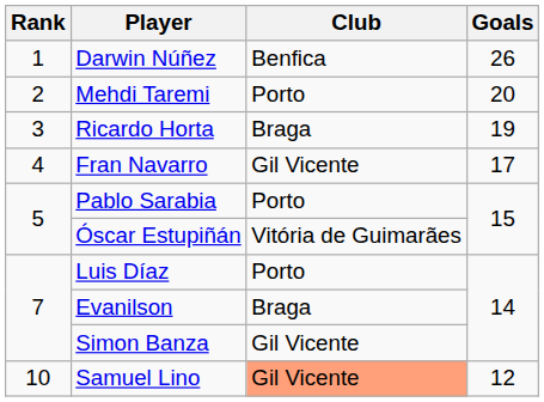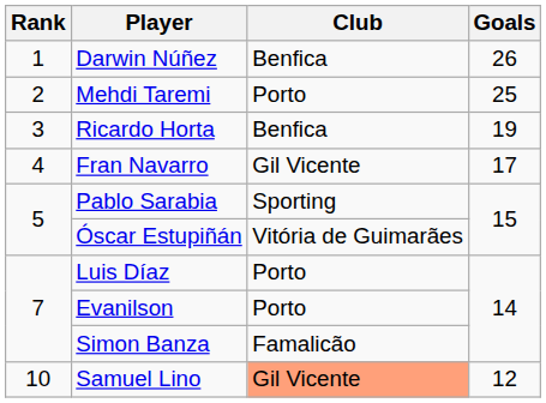 <table class="wikitable" style="text-align:center;">
 <tr>
 <th>Rank</th>
 <th>Player</th>
 <th>Club</th>
 <th>Goals</th>
 </tr>
 <tr>
 <td>1</td>
 <td align="left"> <a href='#'>Darwin Núñez</a></td>
 <td align="left">Benfica</td>
 <td>26</td>
 </tr>
 <tr>
 <td>2</td>
 <td align="left"> <a href='#'>Mehdi Taremi</a></td>
 <td align="left">Porto</td>
-<td>20</td>
+<td>25</td>
 </tr>
 <tr>
 <td>3</td>
 <td align="left"> <a href='#'>Ricardo Horta</a></td>
-<td align="left">Braga</td>
+<td align="left">Benfica</td>
 <td>19</td>
 </tr>
 <tr>
 <td>4</td>
 <td align="left"> <a href='#'>Fran Navarro</a></td>
 <td align="left">Gil Vicente</td>
 <td>17</td>
 </tr>
 <tr>
 <td rowspan="2">5</td>
 <td align="left"> <a href='#'>Pablo Sarabia</a></td>
-<td align="left">Porto</td>
+<td align="left">Sporting</td>
 <td rowspan="2">15</td>
 </tr>
 <tr>
 <td align="left"> <a href='#'>Óscar Estupiñán</a></td>
 <td align="left">Vitória de Guimarães</td>
 </tr>
 <tr>
 <td rowspan="3">7</td>
 <td align="left"> <a href='#'>Luis Díaz</a></td>
 <td align="left">Porto</td>
 <td rowspan="3">14</td>
 </tr>
 <tr>
 <td align="left"> <a href='#'>Evanilson</a></td>
-<td align="left">Braga</td>
+<td align="left">Porto</td>
 </tr>
 <tr>
 <td align="left"> <a href='#'>Simon Banza</a></td>
-<td align="left">Gil Vicente</td>
+<td align="left">Famalicão</td>
 </tr>
 <tr>
 <td>10</td>
 <td align="left"> <a href='#'>Samuel Lino</a></td>
 <td align="left" style="background: lightsalmon;">Gil Vicente</td>
 <td>12</td>
 </tr>
 </table>
